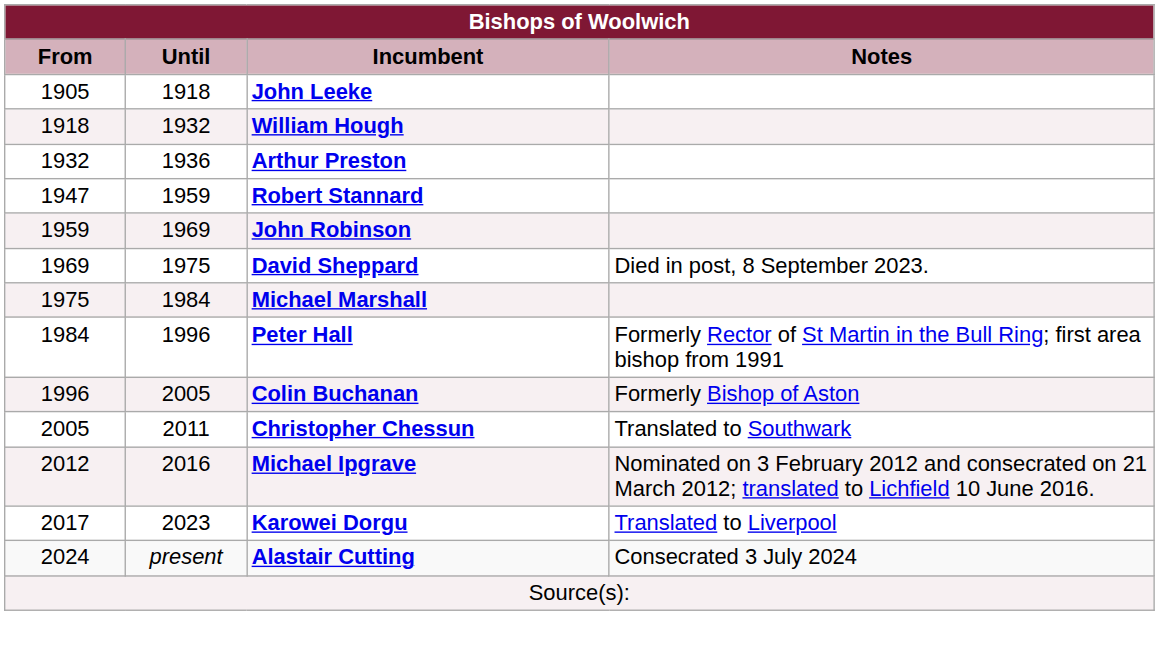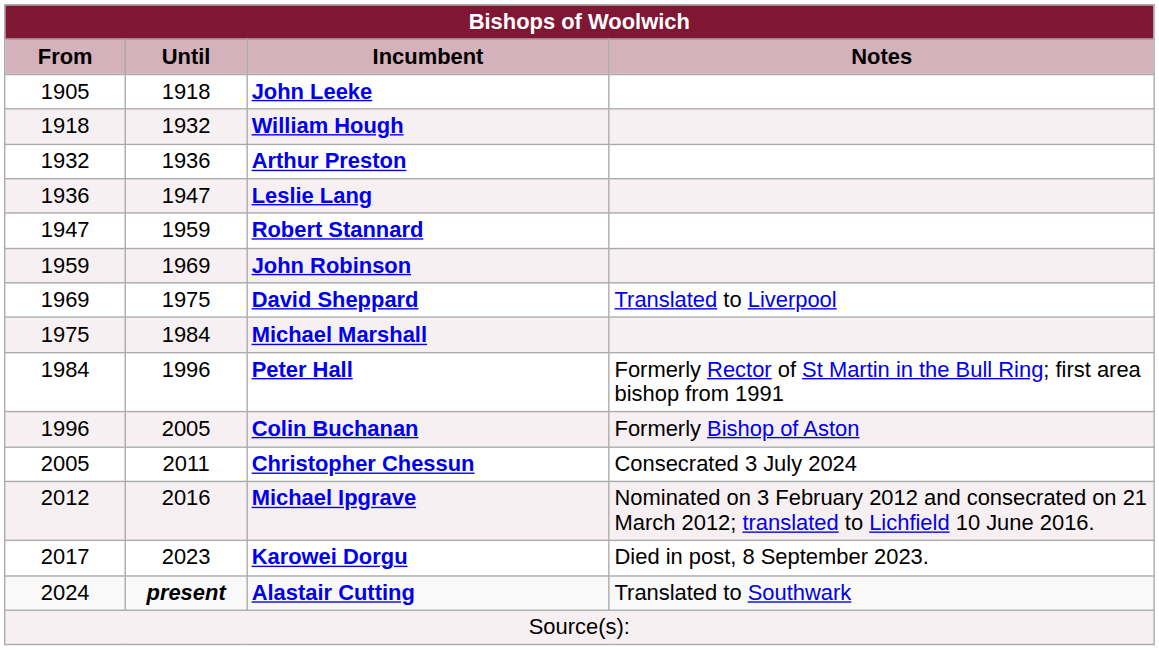 <table class="wikitable" style="width:95%;" border="1" cellpadding="2">
 <tr>
 <th colspan="4" style="background-color: #7F1734; color: white;">Bishops of Woolwich</th>
 </tr>
 <tr valign=top>
 <th style="background-color:#D4B1BB" width="10%">From</th>
 <th style="background-color:#D4B1BB" width="10%">Until</th>
 <th style="background-color:#D4B1BB" width="30%">Incumbent</th>
 <th style="background-color:#D4B1BB" width="45%">Notes</th>
 </tr>
 <tr valign=top bgcolor="white">
 <td align="center">1905</td>
 <td align="center">1918</td>
 <td><strong><a href='#'>John Leeke</a></strong></td>
 <td></td>
 </tr>
 <tr valign=top bgcolor="#F7F0F2">
 <td align="center">1918</td>
 <td align="center">1932</td>
 <td><strong><a href='#'>William Hough</a></strong></td>
 <td></td>
 </tr>
 <tr valign=top bgcolor="white">
 <td align="center">1932</td>
 <td align="center">1936</td>
 <td><strong><a href='#'>Arthur Preston</a></strong></td>
 <td></td>
 </tr>
+<tr valign=top bgcolor="#F7F0F2">
+<td align="center">1936</td>
+<td align="center">1947</td>
+<td><strong><a href='#'>Leslie Lang</a></strong></td>
+<td></td>
+</tr>
 <tr valign=top bgcolor="white">
 <td align="center">1947</td>
 <td align="center">1959</td>
 <td><strong><a href='#'>Robert Stannard</a></strong></td>
 <td></td>
 </tr>
 <tr valign=top bgcolor="#F7F0F2">
 <td align="center">1959</td>
 <td align="center">1969</td>
 <td><strong><a href='#'>John Robinson</a></strong></td>
 <td></td>
 </tr>
 <tr valign=top bgcolor="white">
 <td align="center">1969</td>
 <td align="center">1975</td>
 <td><strong><a href='#'>David Sheppard</a></strong></td>
-<td> Died in post, 8 September 2023.</td>
+<td><a href='#'>Translated</a> to <a href='#'>Liverpool</a></td>
 </tr>
 <tr valign=top bgcolor="#F7F0F2">
 <td align="center">1975</td>
 <td align="center">1984</td>
 <td><strong><a href='#'>Michael Marshall</a></strong></td>
 <td></td>
 </tr>
 <tr valign=top bgcolor="white">
 <td align="center">1984</td>
 <td align="center">1996</td>
 <td><strong><a href='#'>Peter Hall</a></strong></td>
 <td>Formerly <a href='#'>Rector</a> of <a href='#'>St Martin in the Bull Ring</a>; first area bishop from 1991</td>
 </tr>
 <tr valign=top bgcolor="#F7F0F2">
 <td align="center">1996</td>
 <td align="center">2005</td>
 <td><strong><a href='#'>Colin Buchanan</a></strong></td>
 <td>Formerly <a href='#'>Bishop of Aston</a></td>
 </tr>
 <tr valign=top bgcolor="white">
 <td align="center">2005</td>
 <td align="center">2011</td>
 <td><strong><a href='#'>Christopher Chessun</a></strong></td>
-<td>Translated to <a href='#'>Southwark</a></td>
+<td>Consecrated 3 July 2024</td>
 </tr>
 <tr valign=top bgcolor="#F7F0F2">
 <td align=center>2012</td>
 <td align=center>2016</td>
 <td><strong><a href='#'>Michael Ipgrave</a></strong></td>
 <td>Nominated on 3 February 2012 and consecrated on 21 March 2012; <a href='#'>translated</a> to <a href='#'>Lichfield</a> 10 June 2016.</td>
 </tr>
 <tr valign=top bgcolor="white">
 <td align=center>2017</td>
 <td align=center>2023</td>
 <td><strong><a href='#'>Karowei Dorgu</a></strong></td>
-<td><a href='#'>Translated</a> to <a href='#'>Liverpool</a></td>
+<td> Died in post, 8 September 2023.</td>
 </tr>
 <tr>
 <td align=center>2024</td>
-<td align=center><em>present</em></td>
+<td align=center><strong><em>present</em></strong></td>
 <td><strong><a href='#'>Alastair Cutting</a></strong></td>
-<td>Consecrated 3 July 2024</td>
+<td>Translated to <a href='#'>Southwark</a></td>
 </tr>
 <tr valign=top bgcolor="#F7F0F2">
 <td align="center" colspan="4">Source(s):</td>
 </tr>
 </table>
